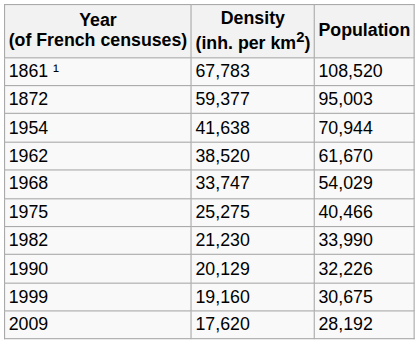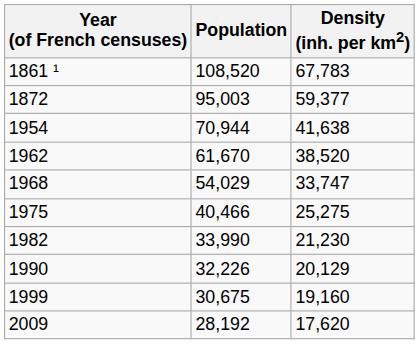 <table class="wikitable">
 <tr>
 <th>Year<br>(of French censuses)</th>
+<th>Population</th>
 <th>Density<br>(inh. per km<sup>2</sup>)</th>
-<th>Population</th>
 </tr>
 <tr>
 <td>1861 ¹</td>
+<td>108,520</td>
 <td>67,783</td>
-<td>108,520</td>
 </tr>
 <tr>
 <td>1872</td>
+<td>95,003</td>
 <td>59,377</td>
-<td>95,003</td>
 </tr>
 <tr>
 <td>1954</td>
+<td>70,944</td>
 <td>41,638</td>
-<td>70,944</td>
 </tr>
 <tr>
 <td>1962</td>
+<td>61,670</td>
 <td>38,520</td>
-<td>61,670</td>
 </tr>
 <tr>
 <td>1968</td>
+<td>54,029</td>
 <td>33,747</td>
-<td>54,029</td>
 </tr>
 <tr>
 <td>1975</td>
+<td>40,466</td>
 <td>25,275</td>
-<td>40,466</td>
 </tr>
 <tr>
 <td>1982</td>
+<td>33,990</td>
 <td>21,230</td>
-<td>33,990</td>
 </tr>
 <tr>
 <td>1990</td>
+<td>32,226</td>
 <td>20,129</td>
-<td>32,226</td>
 </tr>
 <tr>
 <td>1999</td>
+<td>30,675</td>
 <td>19,160</td>
-<td>30,675</td>
 </tr>
 <tr>
 <td>2009</td>
+<td>28,192</td>
 <td>17,620</td>
-<td>28,192</td>
 </tr>
 </table>
